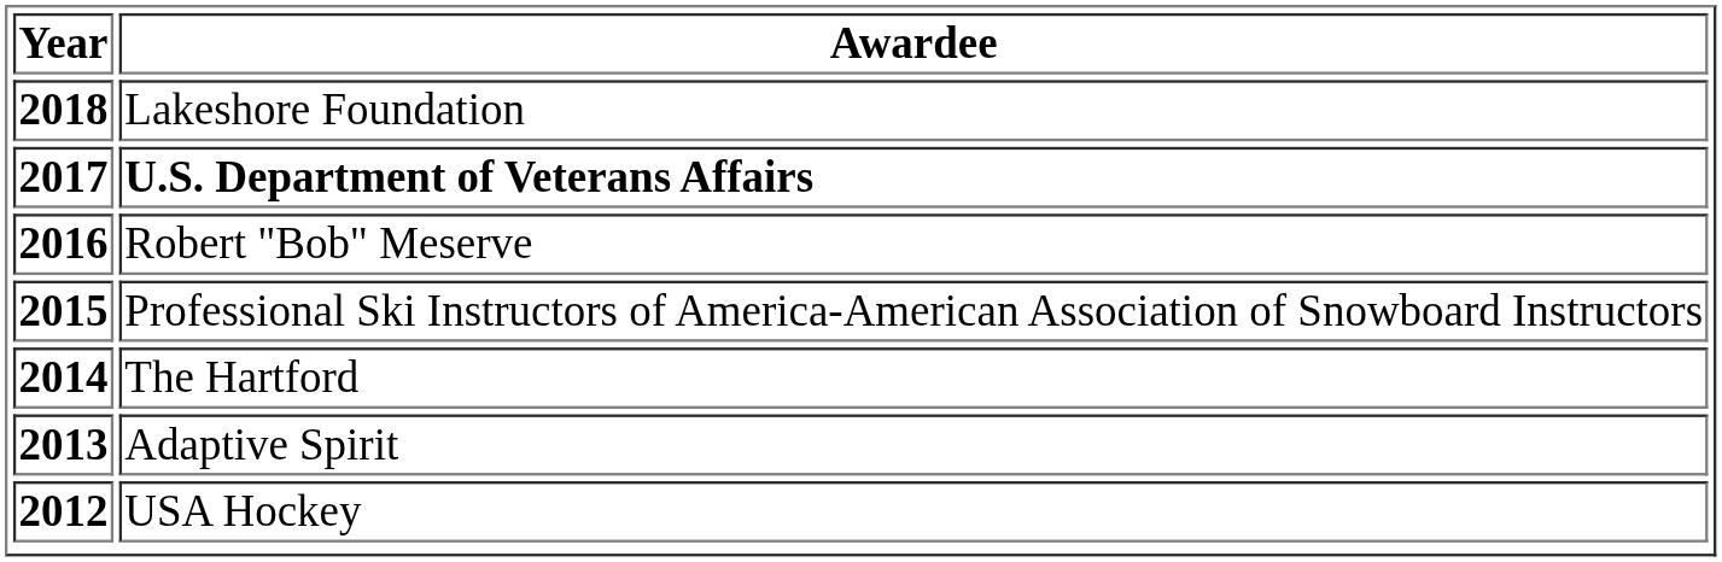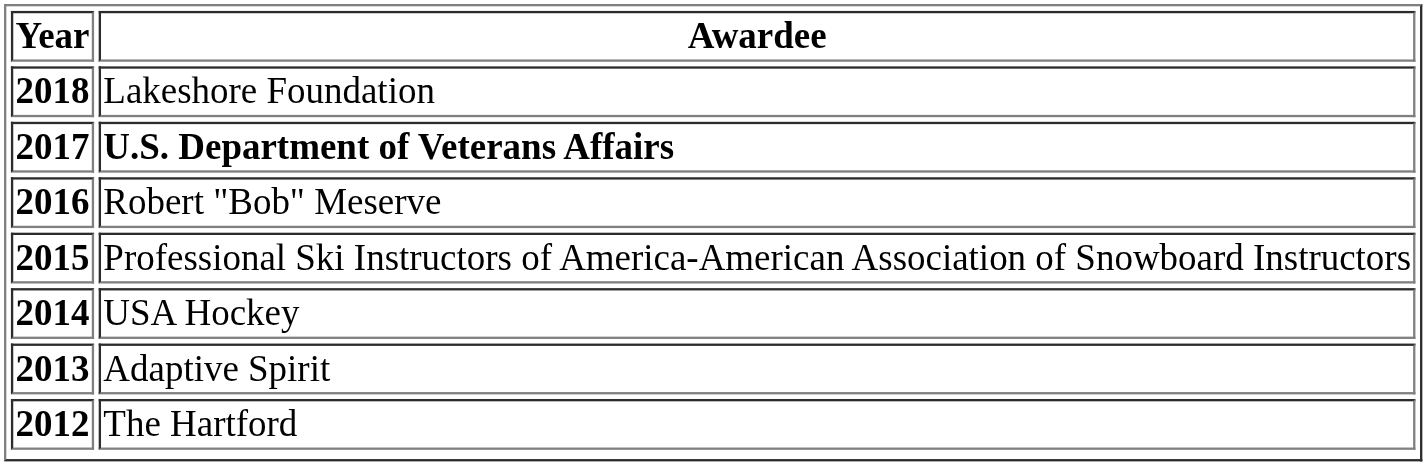 <table border="1">
 <tr>
 <th scope="col">Year</th>
 <th scope="col">Awardee</th>
 </tr>
 <tr>
 <th>2018</th>
 <td>Lakeshore Foundation</td>
 </tr>
 <tr>
 <th>2017</th>
 <td><strong>U.S. Department of Veterans Affairs</strong></td>
 </tr>
 <tr>
 <th scope="row">2016</th>
 <td>Robert "Bob" Meserve</td>
 </tr>
 <tr>
 <th scope="row">2015</th>
 <td>Professional Ski Instructors of America-American Association of Snowboard Instructors</td>
 </tr>
 <tr>
 <th scope="row">2014</th>
-<td>The Hartford</td>
+<td>USA Hockey</td>
 </tr>
 <tr>
 <th scope="row">2013</th>
 <td>Adaptive Spirit</td>
 </tr>
 <tr>
 <th scope="row">2012</th>
-<td>USA Hockey</td>
+<td>The Hartford</td>
 </tr>
 <tr>
 </tr>
 </table>
